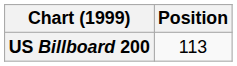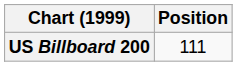 <table class="wikitable plainrowheaders" style="text-align:center">
 <tr>
 <th scope="col">Chart (1999)</th>
 <th scope="col">Position</th>
 </tr>
 <tr>
 <th scope="row">US <em>Billboard</em> 200</th>
-<td>113</td>
+<td>111</td>
 </tr>
 </table>
